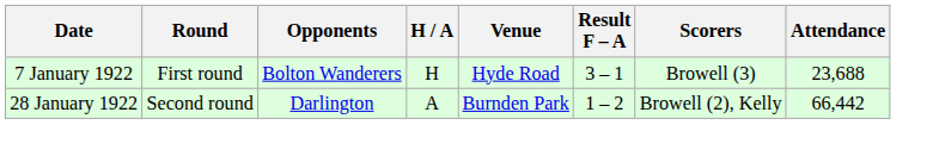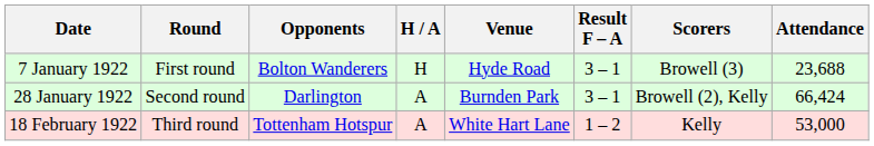 <table class="wikitable" style="text-align:center">
 <tr>
 <th>Date</th>
 <th>Round</th>
 <th>Opponents</th>
 <th>H / A</th>
 <th>Venue</th>
 <th>Result<br>F – A</th>
 <th>Scorers</th>
 <th>Attendance</th>
 </tr>
 <tr bgcolor="#ddffdd">
 <td>7 January 1922</td>
 <td>First round</td>
 <td><a href='#'>Bolton Wanderers</a></td>
 <td>H</td>
 <td><a href='#'>Hyde Road</a></td>
 <td>3 – 1</td>
 <td>Browell (3)</td>
 <td>23,688</td>
 </tr>
 <tr bgcolor="#ddffdd">
 <td>28 January 1922</td>
 <td>Second round</td>
 <td><a href='#'>Darlington</a></td>
 <td>A</td>
 <td><a href='#'>Burnden Park</a></td>
+<td>3 – 1</td>
+<td>Browell (2), Kelly</td>
+<td>66,424</td>
+</tr>
+<tr bgcolor="#ffdddd">
+<td>18 February 1922</td>
+<td>Third round</td>
+<td><a href='#'>Tottenham Hotspur</a></td>
+<td>A</td>
+<td><a href='#'>White Hart Lane</a></td>
 <td>1 – 2</td>
-<td>Browell (2), Kelly</td>
-<td>66,442</td>
+<td>Kelly</td>
+<td>53,000</td>
 </tr>
 </table>
